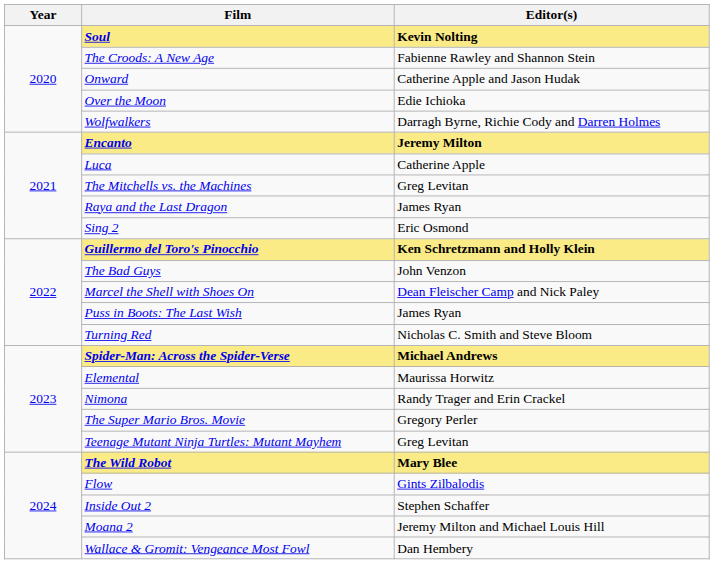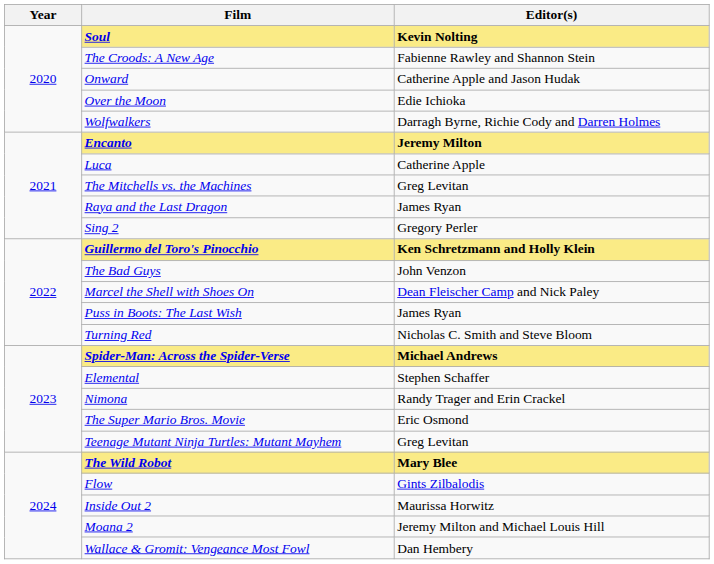 <table class="wikitable" width="95%" cellpadding="5">
 <tr>
 <th width="100"><strong>Year</strong></th>
 <th width="450"><strong>Film</strong></th>
 <th width="450"><strong>Editor(s)</strong></th>
 </tr>
 <tr>
 <td rowspan="5" style="text-align:center;"><a href='#'>2020</a><br></td>
 <td style="background:#FAEB86;"><strong><em><a href='#'>Soul</a></em></strong></td>
 <td style="background:#FAEB86;"><strong>Kevin Nolting</strong></td>
 </tr>
 <tr>
 <td><em><a href='#'>The Croods: A New Age</a></em></td>
 <td>Fabienne Rawley and Shannon Stein</td>
 </tr>
 <tr>
 <td><em><a href='#'>Onward</a></em></td>
 <td>Catherine Apple and Jason Hudak</td>
 </tr>
 <tr>
 <td><em><a href='#'>Over the Moon</a></em></td>
 <td>Edie Ichioka</td>
 </tr>
 <tr>
 <td><em><a href='#'>Wolfwalkers</a></em></td>
 <td>Darragh Byrne, Richie Cody and <a href='#'>Darren Holmes</a></td>
 </tr>
 <tr>
 <td rowspan="5" style="text-align:center;"><a href='#'>2021</a><br></td>
 <td style="background:#FAEB86;"><strong><em><a href='#'>Encanto</a></em></strong></td>
 <td style="background:#FAEB86;"><strong>Jeremy Milton</strong></td>
 </tr>
 <tr>
 <td><em><a href='#'>Luca</a></em></td>
 <td>Catherine Apple</td>
 </tr>
 <tr>
 <td><em><a href='#'>The Mitchells vs. the Machines</a></em></td>
 <td>Greg Levitan</td>
 </tr>
 <tr>
 <td><em><a href='#'>Raya and the Last Dragon</a></em></td>
 <td>James Ryan</td>
 </tr>
 <tr>
 <td><em><a href='#'>Sing 2</a></em></td>
-<td>Eric Osmond</td>
+<td>Gregory Perler</td>
 </tr>
 <tr>
 <td rowspan="5" style="text-align:center;"><a href='#'>2022</a><br></td>
 <td style="background:#FAEB86;"><strong><em><a href='#'>Guillermo del Toro's Pinocchio</a></em></strong></td>
 <td style="background:#FAEB86;"><strong>Ken Schretzmann and Holly Klein</strong></td>
 </tr>
 <tr>
 <td><em><a href='#'>The Bad Guys</a></em></td>
 <td>John Venzon</td>
 </tr>
 <tr>
 <td><em><a href='#'>Marcel the Shell with Shoes On</a></em></td>
 <td><a href='#'>Dean Fleischer Camp</a> and Nick Paley</td>
 </tr>
 <tr>
 <td><em><a href='#'>Puss in Boots: The Last Wish</a></em></td>
 <td>James Ryan</td>
 </tr>
 <tr>
 <td><em><a href='#'>Turning Red</a></em></td>
 <td>Nicholas C. Smith and Steve Bloom</td>
 </tr>
 <tr>
 <td rowspan="5" style="text-align:center;"><a href='#'>2023</a><br></td>
 <td style="background:#FAEB86;"><strong><em><a href='#'>Spider-Man: Across the Spider-Verse</a></em></strong></td>
 <td style="background:#FAEB86;"><strong>Michael Andrews</strong></td>
 </tr>
 <tr>
 <td><em><a href='#'>Elemental</a></em></td>
-<td>Maurissa Horwitz</td>
+<td>Stephen Schaffer</td>
 </tr>
 <tr>
 <td><em><a href='#'>Nimona</a></em></td>
 <td>Randy Trager and Erin Crackel</td>
 </tr>
 <tr>
 <td><em><a href='#'>The Super Mario Bros. Movie</a></em></td>
-<td>Gregory Perler</td>
+<td>Eric Osmond</td>
 </tr>
 <tr>
 <td><em><a href='#'>Teenage Mutant Ninja Turtles: Mutant Mayhem</a></em></td>
 <td>Greg Levitan</td>
 </tr>
 <tr>
 <td rowspan="5" style="text-align:center;"><a href='#'>2024</a><br></td>
 <td style="background:#FAEB86;"><strong><em><a href='#'>The Wild Robot</a></em></strong></td>
 <td style="background:#FAEB86;"><strong>Mary Blee</strong></td>
 </tr>
 <tr>
 <td><em><a href='#'>Flow</a></em></td>
 <td><a href='#'>Gints Zilbalodis</a></td>
 </tr>
 <tr>
 <td><em><a href='#'>Inside Out 2</a></em></td>
-<td>Stephen Schaffer</td>
+<td>Maurissa Horwitz</td>
 </tr>
 <tr>
 <td><em><a href='#'>Moana 2</a></em></td>
 <td>Jeremy Milton and Michael Louis Hill</td>
 </tr>
 <tr>
 <td><em><a href='#'>Wallace & Gromit: Vengeance Most Fowl</a></em></td>
 <td>Dan Hembery</td>
 </tr>
 </table>
